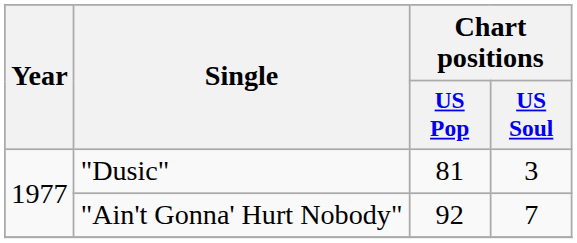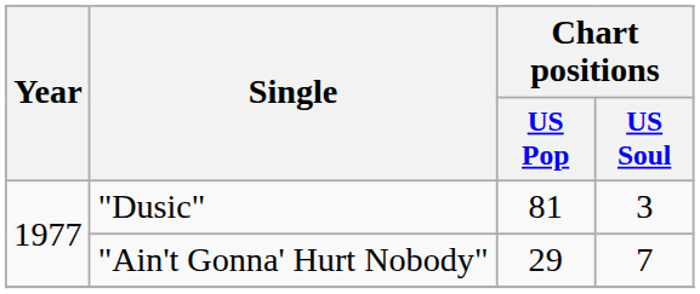 <table class="wikitable" style="text-align:center;">
 <tr>
 <th rowspan="2">Year</th>
 <th rowspan="2">Single</th>
 <th colspan="2">Chart positions</th>
 </tr>
 <tr style="font-size:smaller;">
 <th width="40"><a href='#'>US<br>Pop</a></th>
 <th width="40"><a href='#'>US<br>Soul</a></th>
 </tr>
 <tr>
 <td rowspan="2">1977</td>
 <td align="left">"Dusic"</td>
 <td>81</td>
 <td>3</td>
 </tr>
 <tr>
 <td align="left">"Ain't Gonna' Hurt Nobody"</td>
-<td>92</td>
+<td>29</td>
 <td>7</td>
 </tr>
 <tr>
 </tr>
 </table>
